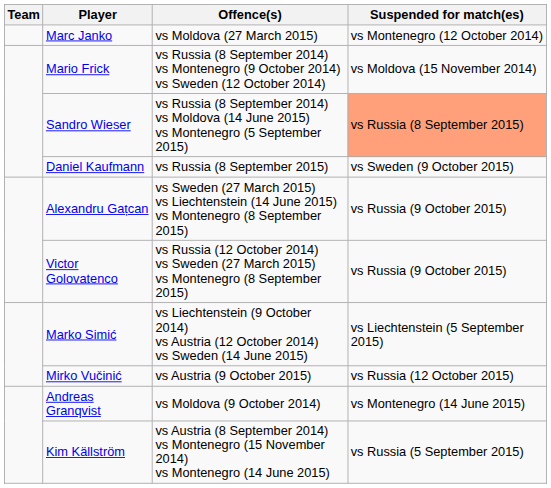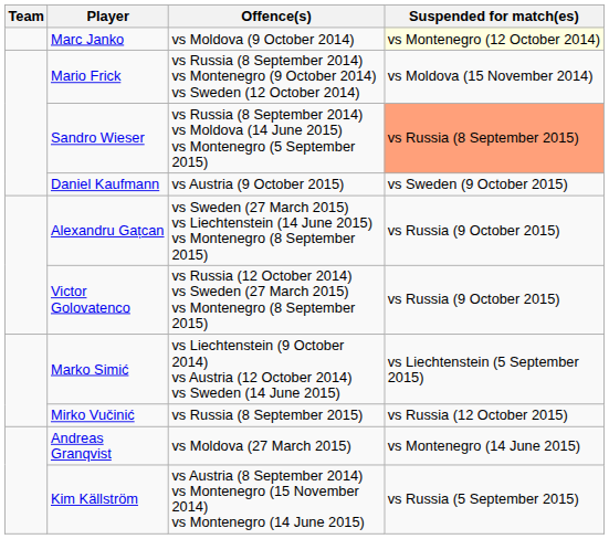 <table class="wikitable" style="font-size:90%">
 <tr>
 <th>Team</th>
 <th>Player</th>
 <th>Offence(s)</th>
 <th>Suspended for match(es)</th>
 </tr>
 <tr>
 <td></td>
 <td><a href='#'>Marc Janko</a></td>
-<td> vs Moldova (27 March 2015)</td>
-<td>vs Montenegro (12 October 2014)</td>
+<td> vs Moldova (9 October 2014)</td>
+<td style="background: lightyellow;">vs Montenegro (12 October 2014)</td>
 </tr>
 <tr>
 <td rowspan=3></td>
 <td><a href='#'>Mario Frick</a></td>
 <td> vs Russia (8 September 2014)<br> vs Montenegro (9 October 2014)<br> vs Sweden (12 October 2014)</td>
 <td>vs Moldova (15 November 2014)</td>
 </tr>
 <tr>
 <td><a href='#'>Sandro Wieser</a></td>
 <td> vs Russia (8 September 2014)<br> vs Moldova (14 June 2015)<br> vs Montenegro (5 September 2015)</td>
 <td style="background: lightsalmon;">vs Russia (8 September 2015)</td>
 </tr>
 <tr>
 <td><a href='#'>Daniel Kaufmann</a></td>
-<td> vs Russia (8 September 2015)</td>
+<td> vs Austria (9 October 2015)</td>
 <td>vs Sweden (9 October 2015)</td>
 </tr>
 <tr>
 <td rowspan=2></td>
 <td><a href='#'>Alexandru Gațcan</a></td>
 <td> vs Sweden (27 March 2015)<br> vs Liechtenstein (14 June 2015)<br> vs Montenegro (8 September 2015)</td>
 <td>vs Russia (9 October 2015)</td>
 </tr>
 <tr>
 <td><a href='#'>Victor Golovatenco</a></td>
 <td> vs Russia (12 October 2014)<br> vs Sweden (27 March 2015)<br> vs Montenegro (8 September 2015)</td>
 <td>vs Russia (9 October 2015)</td>
 </tr>
 <tr>
 <td rowspan=2></td>
 <td><a href='#'>Marko Simić</a></td>
 <td> vs Liechtenstein (9 October 2014)<br> vs Austria (12 October 2014)<br> vs Sweden (14 June 2015)</td>
 <td>vs Liechtenstein (5 September 2015)</td>
 </tr>
 <tr>
 <td><a href='#'>Mirko Vučinić</a></td>
-<td> vs Austria (9 October 2015)</td>
+<td> vs Russia (8 September 2015)</td>
 <td>vs Russia (12 October 2015)</td>
 </tr>
 <tr>
 <td rowspan=2></td>
 <td><a href='#'>Andreas Granqvist</a></td>
-<td> vs Moldova (9 October 2014)</td>
+<td> vs Moldova (27 March 2015)</td>
 <td>vs Montenegro (14 June 2015)</td>
 </tr>
 <tr>
 <td><a href='#'>Kim Källström</a></td>
 <td> vs Austria (8 September 2014)<br> vs Montenegro (15 November 2014)<br> vs Montenegro (14 June 2015)</td>
 <td>vs Russia (5 September 2015)</td>
 </tr>
 </table>
